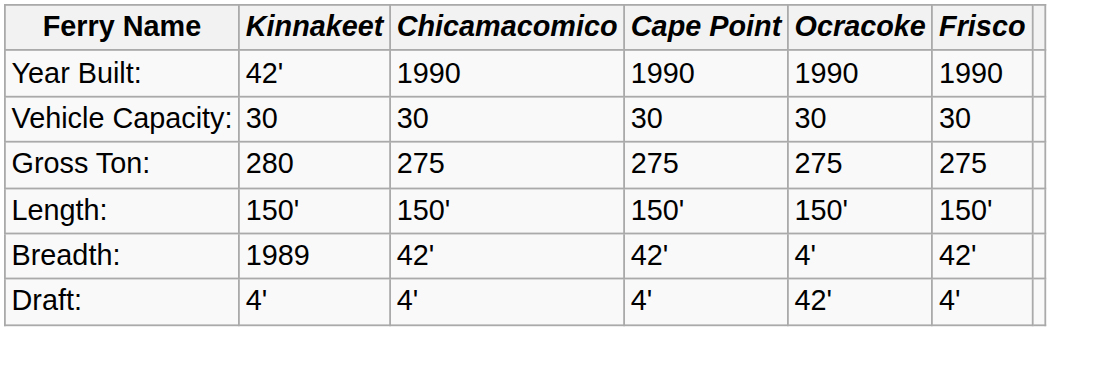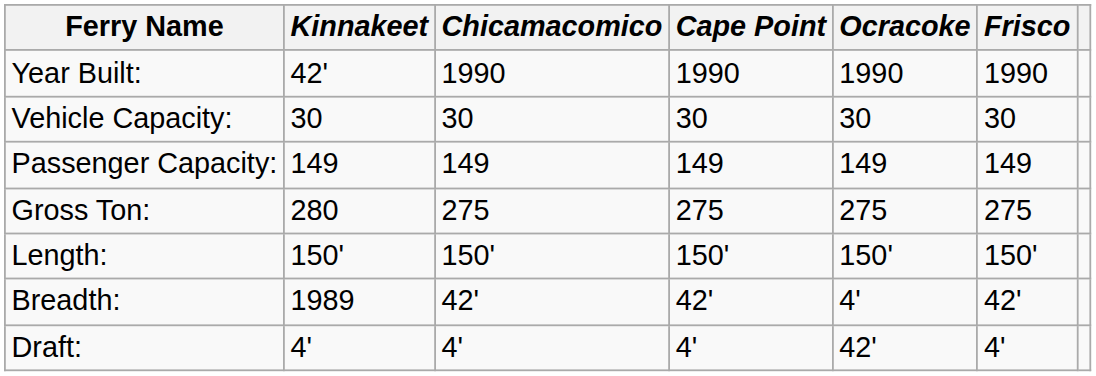 <table class="wikitable">
 <tr>
 <th>Ferry Name</th>
 <th><em>Kinnakeet</em></th>
 <th><em>Chicamacomico</em></th>
 <th><em>Cape Point</em></th>
 <th><em>Ocracoke</em></th>
 <th><em>Frisco</em></th>
 <th></th>
 </tr>
 <tr>
 <td>Year Built:</td>
 <td>42'</td>
 <td>1990</td>
 <td>1990</td>
 <td>1990</td>
 <td>1990</td>
 <td></td>
 </tr>
 <tr>
 <td>Vehicle Capacity:</td>
 <td>30</td>
 <td>30</td>
 <td>30</td>
 <td>30</td>
 <td>30</td>
+<td></td>
+</tr>
+<tr>
+<td>Passenger Capacity:</td>
+<td>149</td>
+<td>149</td>
+<td>149</td>
+<td>149</td>
+<td>149</td>
 <td></td>
 </tr>
 <tr>
 <td>Gross Ton:</td>
 <td>280</td>
 <td>275</td>
 <td>275</td>
 <td>275</td>
 <td>275</td>
 <td></td>
 </tr>
 <tr>
 <td>Length:</td>
 <td>150'</td>
 <td>150'</td>
 <td>150'</td>
 <td>150'</td>
 <td>150'</td>
 <td></td>
 </tr>
 <tr>
 <td>Breadth:</td>
 <td>1989</td>
 <td>42'</td>
 <td>42'</td>
 <td>4'</td>
 <td>42'</td>
 <td></td>
 </tr>
 <tr>
 <td>Draft:</td>
 <td>4'</td>
 <td>4'</td>
 <td>4'</td>
 <td>42'</td>
 <td>4'</td>
 <td></td>
 </tr>
 </table>
